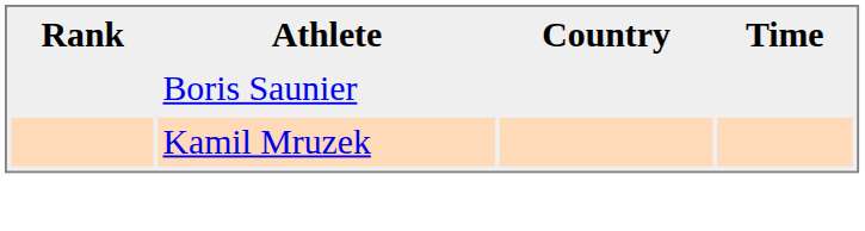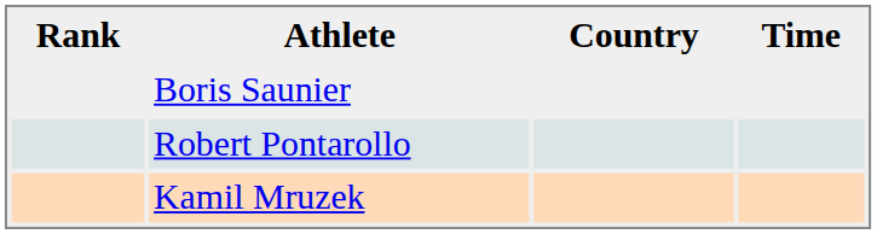 <table style="border-style:solid;border-width:1px;border-color:#808080;background-color:#EFEFEF" cellspacing="2" cellpadding="2" width="385px">
 <tr bgcolor="#EFEFEF">
 <th>Rank</th>
 <th>Athlete</th>
 <th>Country</th>
 <th>Time</th>
 </tr>
 <tr>
 <td align=center></td>
 <td><a href='#'>Boris Saunier</a></td>
 <td></td>
 <td align="right"></td>
 </tr>
+<tr bgcolor="#DCE5E5">
+<td align=center></td>
+<td><a href='#'>Robert Pontarollo</a></td>
+<td></td>
+<td align="right"></td>
+</tr>
 <tr bgcolor="#FFDAB9">
 <td align=center></td>
 <td><a href='#'>Kamil Mruzek</a></td>
 <td></td>
 <td align="right"></td>
 </tr>
 </table>
